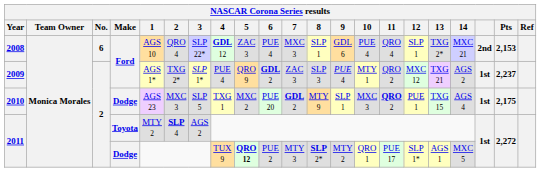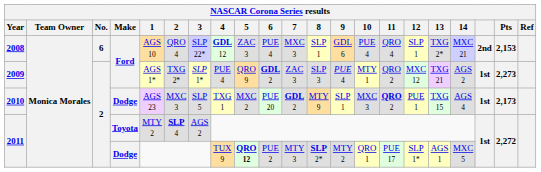 <table class="wikitable" style="text-align:center; font-size:75%">
 <tr>
 <th colspan=23><a href='#'>NASCAR Corona Series</a> results</th>
 </tr>
 <tr>
 <th>Year</th>
 <th>Team Owner</th>
 <th>No.</th>
 <th>Make</th>
 <th>1</th>
 <th>2</th>
 <th>3</th>
 <th>4</th>
 <th>5</th>
 <th>6</th>
 <th>7</th>
 <th>8</th>
 <th>9</th>
 <th>10</th>
 <th>11</th>
 <th>12</th>
 <th>13</th>
 <th>14</th>
 <th></th>
 <th>Pts</th>
 <th>Ref</th>
 </tr>
 <tr>
 <th><a href='#'>2008</a></th>
 <th rowspan=5>Monica Morales</th>
 <th>6</th>
 <th rowspan=2><a href='#'>Ford</a></th>
 <td style="background-color:#FFDF9F;"><a href='#'>AGS</a><br><small>10</small></td>
 <td style="background-color:#DFDFDF;"><a href='#'>QRO</a><br><small>4</small></td>
 <td style="background-color:#CFCFFF;"><a href='#'>SLP</a><br><small>22*</small></td>
 <td style="background-color:#DFFFDF;"><strong><a href='#'>GDL</a></strong><br><small>12</small></td>
 <td style="background-color:#DFDFDF;"><a href='#'>ZAC</a><br><small>3</small></td>
 <td style="background-color:#DFDFDF;"><a href='#'>PUE</a><br><small>4</small></td>
 <td style="background-color:#DFDFDF;"><a href='#'>MXC</a><br><small>3</small></td>
 <td style="background-color:#FFFFBF;"><a href='#'>SLP</a><br><small>1</small></td>
 <td style="background-color:#FFDF9F;"><a href='#'>GDL</a><br><small>6</small></td>
 <td style="background-color:#DFDFDF;"><a href='#'>PUE</a><br><small>4</small></td>
 <td style="background-color:#DFDFDF;"><a href='#'>QRO</a><br><small>4</small></td>
 <td style="background-color:#FFFFBF;"><a href='#'>SLP</a><br><small>1</small></td>
 <td style="background-color:#DFDFDF;"><a href='#'>TXG</a><br><small>2*</small></td>
 <td style="background-color:#CFCFFF;"><a href='#'>MXC</a><br><small>21</small></td>
 <th>2nd</th>
 <th>2,153</th>
 <th></th>
 </tr>
 <tr>
 <th><a href='#'>2009</a></th>
 <th rowspan=4>2</th>
 <td style="background-color:#FFFFBF;"><a href='#'>AGS</a><br><small>1*</small></td>
 <td style="background-color:#DFDFDF;"><a href='#'>TXG</a><br><small>2*</small></td>
 <td style="background-color:#FFFFBF;"><em><a href='#'>SLP</a></em><br><small>1*</small></td>
 <td style="background-color:#DFDFDF;"><a href='#'>PUE</a><br><small>4</small></td>
 <td style="background-color:#FFDF9F;"><a href='#'>QRO</a><br><small>9</small></td>
 <td style="background-color:#DFDFDF;"><strong><a href='#'>GDL</a></strong><br><small>2</small></td>
 <td style="background-color:#DFDFDF;"><a href='#'>ZAC</a><br><small>3</small></td>
 <td style="background-color:#DFDFDF;"><a href='#'>SLP</a><br><small>3</small></td>
 <td style="background-color:#DFDFDF;"><em><a href='#'>PUE</a></em><br><small>4</small></td>
 <td style="background-color:#FFFFBF;"><a href='#'>MTY</a><br><small>1</small></td>
 <td style="background-color:#DFDFDF;"><a href='#'>QRO</a><br><small>2</small></td>
 <td style="background-color:#DFFFDF;"><a href='#'>MXC</a><br><small>12</small></td>
 <td style="background-color:#EFCFFF;"><a href='#'>TXG</a><br><small>21</small></td>
 <td style="background-color:#DFDFDF;"><a href='#'>AGS</a><br><small>2</small></td>
 <th>1st</th>
-<th>2,237</th>
+<th>2,273</th>
 <th></th>
 </tr>
 <tr>
 <th><a href='#'>2010</a></th>
 <th><a href='#'>Dodge</a></th>
 <td style="background-color:#EFCFFF;"><a href='#'>AGS</a><br><small>23</small></td>
 <td style="background-color:#DFDFDF;"><a href='#'>MXC</a><br><small>3</small></td>
 <td style="background-color:#DFDFDF;"><a href='#'>SLP</a><br><small>5</small></td>
 <td style="background-color:#FFFFBF;"><a href='#'>TXG</a><br><small>1</small></td>
 <td style="background-color:#DFDFDF;"><a href='#'>MXC</a><br><small>2</small></td>
 <td style="background-color:#DFFFDF;"><a href='#'>PUE</a><br><small>20</small></td>
 <td style="background-color:#DFDFDF;"><strong><a href='#'>GDL</a></strong><br><small>2</small></td>
 <td style="background-color:#FFDF9F;"><a href='#'>MTY</a><br><small>9</small></td>
 <td style="background-color:#FFFFBF;"><a href='#'>SLP</a><br><small>1</small></td>
 <td style="background-color:#DFDFDF;"><a href='#'>MXC</a><br><small>3</small></td>
 <td style="background-color:#DFDFDF;"><strong><a href='#'>QRO</a></strong><br><small>2</small></td>
 <td style="background-color:#FFFFBF;"><a href='#'>PUE</a><br><small>1</small></td>
 <td style="background-color:#DFFFDF;"><a href='#'>TXG</a><br><small>15</small></td>
 <td style="background-color:#DFDFDF;"><a href='#'>AGS</a><br><small>4</small></td>
 <th>1st</th>
-<th>2,175</th>
+<th>2,173</th>
 <th></th>
 </tr>
 <tr>
 <th rowspan=2><a href='#'>2011</a></th>
 <th><a href='#'>Toyota</a></th>
 <td style="background-color:#DFDFDF;"><a href='#'>MTY</a><br><small>2</small></td>
 <td style="background-color:#DFDFDF;"><strong><a href='#'>SLP</a></strong><br><small>4</small></td>
 <td style="background-color:#DFDFDF;"><a href='#'>AGS</a><br><small>2</small></td>
 <td colspan=11></td>
 <th rowspan=2>1st</th>
 <th rowspan=2>2,272</th>
 <th rowspan=2></th>
 </tr>
 <tr>
 <th><a href='#'>Dodge</a></th>
 <td colspan=3></td>
 <td style="background-color:#FFDF9F;"><a href='#'>TUX</a><br><small>9</small></td>
 <td style="background-color:#DFFFDF;"><strong><a href='#'>QRO</a><br><small>12</small></strong></td>
 <td style="background-color:#DFDFDF;"><a href='#'>PUE</a><br><small>2</small></td>
 <td style="background-color:#DFDFDF;"><a href='#'>MTY</a><br><small>3</small></td>
 <td style="background-color:#DFDFDF;"><strong><a href='#'>SLP</a></strong><br><small>2*</small></td>
 <td style="background-color:#DFDFDF;"><a href='#'>MTY</a><br><small>2</small></td>
 <td style="background-color:#FFFFBF;"><a href='#'>QRO</a><br><small>1</small></td>
 <td style="background-color:#DFFFDF;"><a href='#'>PUE</a><br><small>17</small></td>
 <td style="background-color:#FFFFBF;"><a href='#'>SLP</a><br><small>1*</small></td>
 <td style="background-color:#FFFFBF;"><a href='#'>AGS</a><br><small>1</small></td>
 <td style="background-color:#DFDFDF;"><a href='#'>MXC</a><br><small>5</small></td>
 </tr>
 </table>
